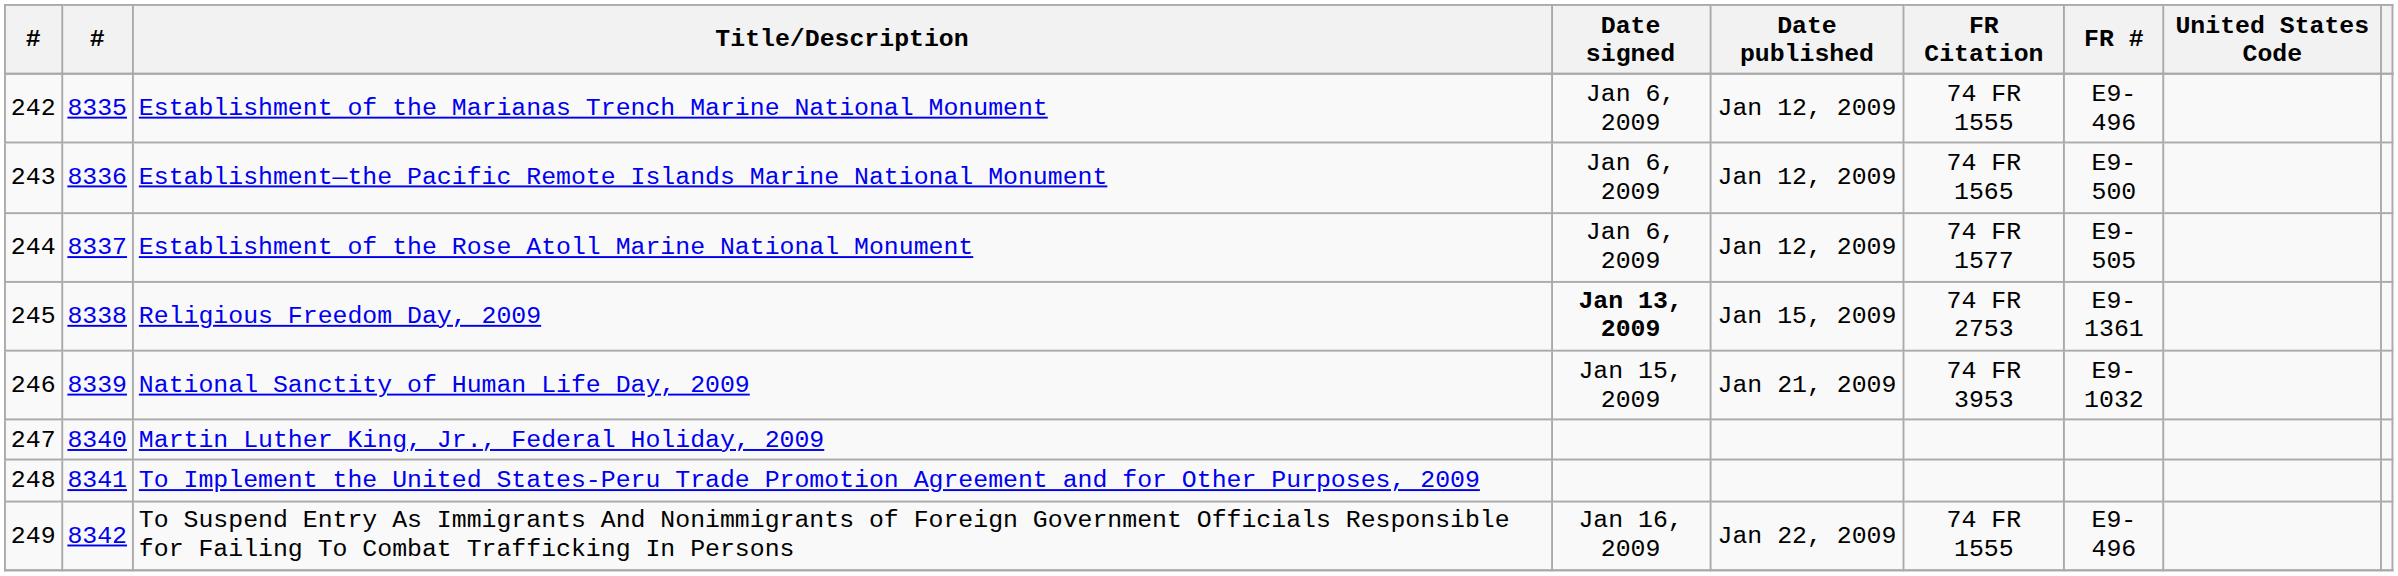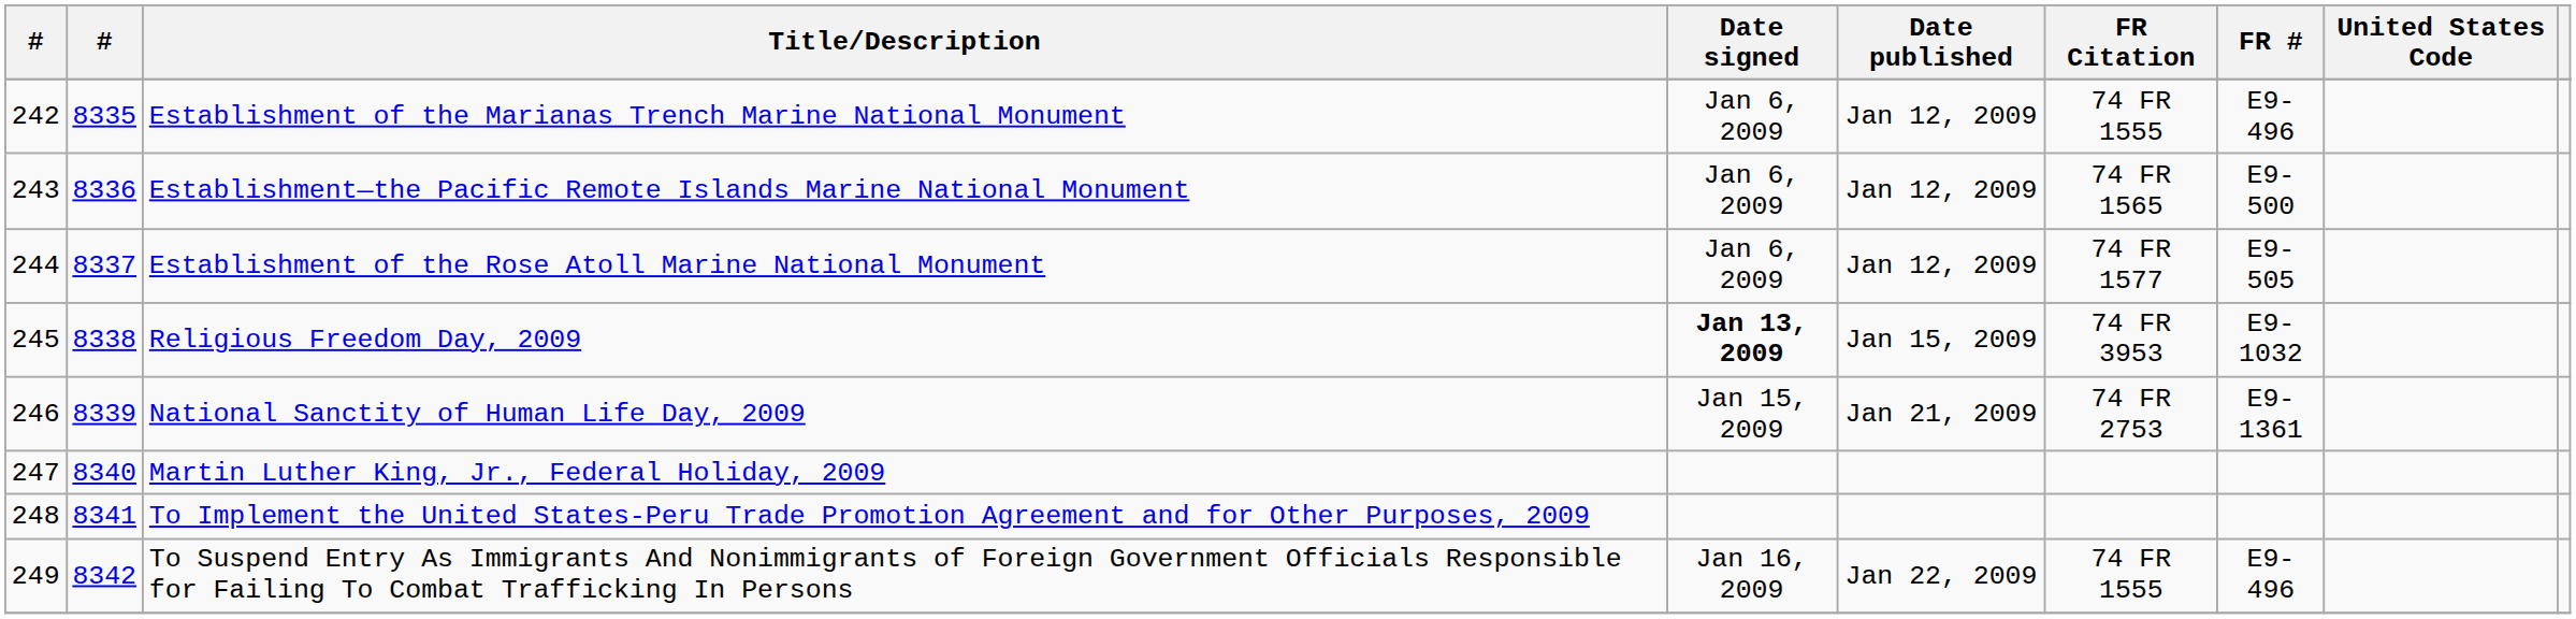 <table class="wikitable sortable" style="text-align:center;">
 <tr>
 <th> #</th>
 <th> #</th>
 <th>Title/Description</th>
 <th>Date signed</th>
 <th>Date published</th>
 <th>FR Citation</th>
 <th>FR  #</th>
 <th>United States Code</th>
 <th class="unsortable"></th>
 </tr>
 <tr>
 </tr>
 <tr>
 <td>242</td>
 <td><a href='#'>8335</a></td>
 <td style="text-align:left;"><a href='#'>Establishment of the Marianas Trench Marine National Monument</a></td>
 <td>Jan 6, 2009</td>
 <td>Jan 12, 2009</td>
 <td>74 FR 1555</td>
 <td>E9-496</td>
 <td></td>
 <td></td>
 </tr>
 <tr>
 <td>243</td>
 <td><a href='#'>8336</a></td>
 <td style="text-align:left;"><a href='#'>Establishment—the Pacific Remote Islands Marine National Monument</a></td>
 <td>Jan 6, 2009</td>
 <td>Jan 12, 2009</td>
 <td>74 FR 1565</td>
 <td>E9-500</td>
 <td></td>
 <td></td>
 </tr>
 <tr>
 <td>244</td>
 <td><a href='#'>8337</a></td>
 <td style="text-align:left;"><a href='#'>Establishment of the Rose Atoll Marine National Monument</a></td>
 <td>Jan 6, 2009</td>
 <td>Jan 12, 2009</td>
 <td>74 FR 1577</td>
 <td>E9-505</td>
 <td></td>
 <td></td>
 </tr>
 <tr>
 <td>245</td>
 <td><a href='#'>8338</a></td>
 <td style="text-align:left;"><a href='#'>Religious Freedom Day, 2009</a></td>
 <td><strong>Jan 13, 2009</strong></td>
 <td>Jan 15, 2009</td>
-<td>74 FR 2753</td>
-<td>E9-1361</td>
+<td>74 FR 3953</td>
+<td>E9-1032</td>
 <td></td>
 <td></td>
 </tr>
 <tr>
 <td>246</td>
 <td><a href='#'>8339</a></td>
 <td style="text-align:left;"><a href='#'>National Sanctity of Human Life Day, 2009</a></td>
 <td>Jan 15, 2009</td>
 <td>Jan 21, 2009</td>
-<td>74 FR 3953</td>
-<td>E9-1032</td>
+<td>74 FR 2753</td>
+<td>E9-1361</td>
 <td></td>
 <td></td>
 </tr>
 <tr>
 <td>247</td>
 <td><a href='#'>8340</a></td>
 <td style="text-align:left;"><a href='#'>Martin Luther King, Jr., Federal Holiday, 2009</a></td>
 <td></td>
 <td></td>
 <td></td>
 <td></td>
 <td></td>
 <td><wbr></td>
 </tr>
 <tr>
 <td>248</td>
 <td><a href='#'>8341</a></td>
 <td style="text-align:left;"><a href='#'>To Implement the United States-Peru Trade Promotion Agreement and for Other Purposes, 2009</a></td>
 <td></td>
 <td></td>
 <td></td>
 <td></td>
 <td></td>
 <td><wbr></td>
 </tr>
 <tr>
 <td>249</td>
 <td><a href='#'>8342</a></td>
 <td style="text-align:left;">To Suspend Entry As Immigrants And Nonimmigrants of Foreign Government Officials Responsible for Failing To Combat Trafficking In Persons</td>
 <td>Jan 16, 2009</td>
 <td>Jan 22, 2009</td>
 <td>74 FR 1555</td>
 <td>E9-496</td>
 <td></td>
 <td></td>
 </tr>
 <tr>
 </tr>
 </table>
